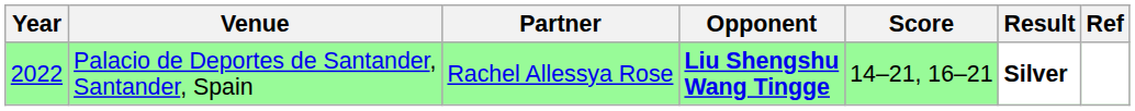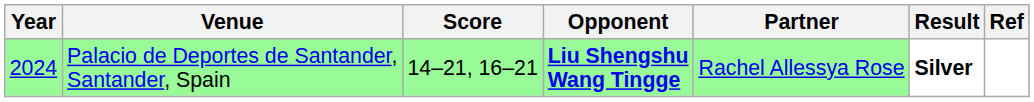 <table class="sortable wikitable" style="font-size: 90%;">
 <tr>
 <th>Year</th>
 <th>Venue</th>
+<th>Score</th>
+<th>Opponent</th>
 <th>Partner</th>
-<th>Opponent</th>
-<th>Score</th>
 <th>Result</th>
 <th>Ref</th>
 </tr>
 <tr style="background:#98FB98">
-<td align="center"><a href='#'>2022</a></td>
+<td align="center"><a href='#'>2024</a></td>
 <td align="left"><a href='#'>Palacio de Deportes de Santander</a>,<br><a href='#'>Santander</a>, Spain</td>
+<td align="left">14–21, 16–21</td>
+<td align="left"><strong> <a href='#'>Liu Shengshu</a><br> <a href='#'>Wang Tingge</a></strong></td>
 <td align="left"> <a href='#'>Rachel Allessya Rose</a></td>
-<td align="left"><strong> <a href='#'>Liu Shengshu</a><br> <a href='#'>Wang Tingge</a></strong></td>
-<td align="left">14–21, 16–21</td>
 <td style="text-align:left; background:white"> <strong>Silver</strong></td>
 <td style="text-align:center; background:white"></td>
 </tr>
 </table>
